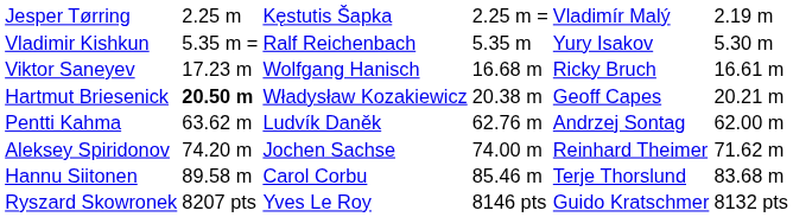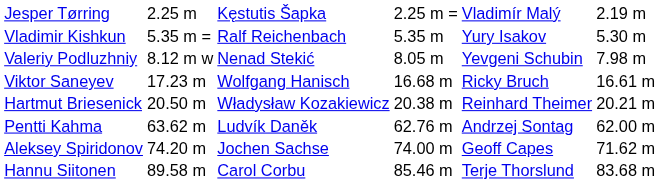 <table>
 <tr>
 <td></td>
 <td><a href='#'>Jesper Tørring</a><br></td>
 <td>2.25 m </td>
 <td><a href='#'>Kęstutis Šapka</a><br></td>
 <td>2.25 m =</td>
 <td><a href='#'>Vladimír Malý</a><br></td>
 <td>2.19 m</td>
 </tr>
 <tr>
 <td></td>
 <td><a href='#'>Vladimir Kishkun</a><br></td>
 <td>5.35 m =</td>
 <td><a href='#'>Ralf Reichenbach</a><br></td>
 <td>5.35 m</td>
 <td><a href='#'>Yury Isakov</a><br></td>
 <td>5.30 m</td>
 </tr>
 <tr>
 <td></td>
+<td><a href='#'>Valeriy Podluzhniy</a><br></td>
+<td>8.12 m w</td>
+<td><a href='#'>Nenad Stekić</a><br></td>
+<td>8.05 m </td>
+<td><a href='#'>Yevgeni Schubin</a><br></td>
+<td>7.98 m</td>
+</tr>
+<tr>
+<td></td>
 <td><a href='#'>Viktor Saneyev</a><br></td>
 <td>17.23 m </td>
 <td><a href='#'>Wolfgang Hanisch</a><br></td>
 <td>16.68 m</td>
 <td><a href='#'>Ricky Bruch</a><br></td>
 <td>16.61 m</td>
 </tr>
 <tr>
 <td></td>
 <td><a href='#'>Hartmut Briesenick</a><br></td>
-<td><strong>20.50 m</strong></td>
+<td>20.50 m</td>
 <td><a href='#'>Władysław Kozakiewicz</a><br></td>
 <td>20.38 m</td>
-<td><a href='#'>Geoff Capes</a><br></td>
+<td><a href='#'>Reinhard Theimer</a><br></td>
 <td>20.21 m</td>
 </tr>
 <tr>
 <td></td>
 <td><a href='#'>Pentti Kahma</a><br></td>
 <td>63.62 m</td>
 <td><a href='#'>Ludvík Daněk</a><br></td>
 <td>62.76 m</td>
 <td><a href='#'>Andrzej Sontag</a><br></td>
 <td>62.00 m</td>
 </tr>
 <tr>
 <td></td>
 <td><a href='#'>Aleksey Spiridonov</a><br></td>
 <td>74.20 m</td>
 <td><a href='#'>Jochen Sachse</a><br></td>
 <td>74.00 m</td>
-<td><a href='#'>Reinhard Theimer</a><br></td>
+<td><a href='#'>Geoff Capes</a><br></td>
 <td>71.62 m</td>
 </tr>
 <tr>
 <td></td>
 <td><a href='#'>Hannu Siitonen</a><br></td>
 <td>89.58 m</td>
 <td><a href='#'>Carol Corbu</a><br></td>
 <td>85.46 m</td>
 <td><a href='#'>Terje Thorslund</a><br></td>
 <td>83.68 m</td>
 </tr>
-<tr>
-<td></td>
-<td><a href='#'>Ryszard Skowronek</a><br></td>
-<td>8207 pts </td>
-<td><a href='#'>Yves Le Roy</a><br></td>
-<td>8146 pts</td>
-<td><a href='#'>Guido Kratschmer</a><br></td>
-<td>8132 pts</td>
-</tr>
 </table>
